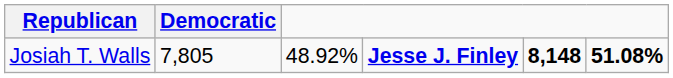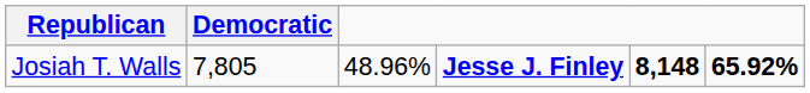 <table class=wikitable>
 <tr>
 <th><a href='#'>Republican</a></th>
 <th><a href='#'>Democratic</a></th>
 </tr>
 <tr>
 <td><a href='#'>Josiah T. Walls</a></td>
 <td>7,805</td>
-<td>48.92%</td>
+<td>48.96%</td>
 <td><strong><a href='#'>Jesse J. Finley</a></strong></td>
 <td><strong>8,148</strong></td>
-<td><strong>51.08%</strong></td>
+<td><strong>65.92%</strong></td>
 </tr>
 </table>
